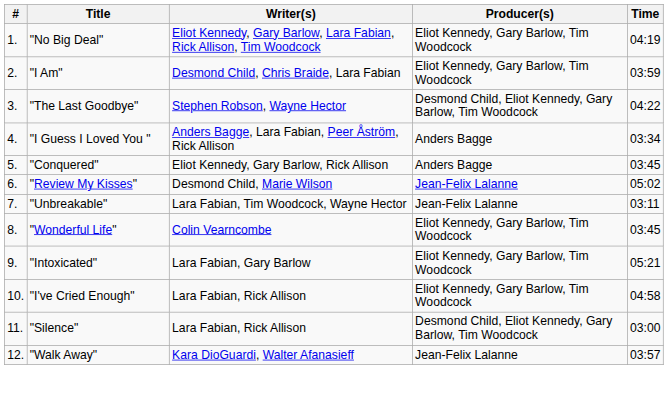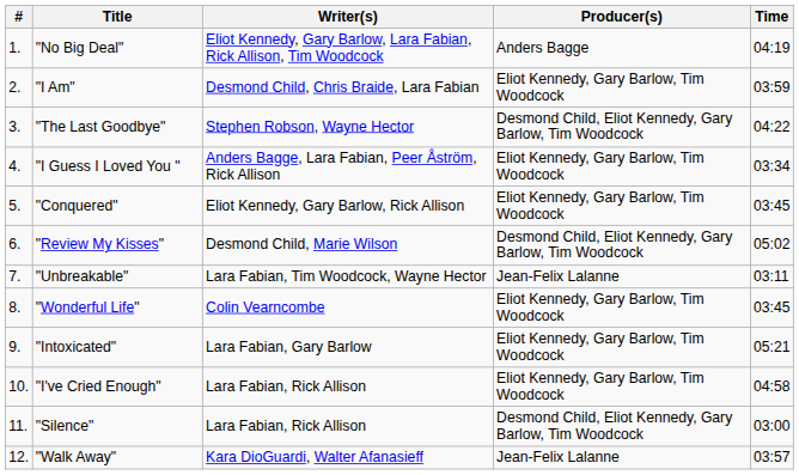 <table class="wikitable">
 <tr>
 <th>#</th>
 <th width="180">Title</th>
 <th>Writer(s)</th>
 <th>Producer(s)</th>
 <th>Time</th>
 </tr>
 <tr>
 <td>1.</td>
 <td>"No Big Deal"</td>
 <td><a href='#'>Eliot Kennedy</a>, <a href='#'>Gary Barlow</a>, <a href='#'>Lara Fabian</a>, <a href='#'>Rick Allison</a>, <a href='#'>Tim Woodcock</a></td>
-<td>Eliot Kennedy, Gary Barlow, Tim Woodcock</td>
+<td>Anders Bagge</td>
 <td>04:19</td>
 </tr>
 <tr>
 <td>2.</td>
 <td>"I Am"</td>
 <td><a href='#'>Desmond Child</a>, <a href='#'>Chris Braide</a>, Lara Fabian</td>
 <td>Eliot Kennedy, Gary Barlow, Tim Woodcock</td>
 <td>03:59</td>
 </tr>
 <tr>
 <td>3.</td>
 <td>"The Last Goodbye"</td>
 <td><a href='#'>Stephen Robson</a>, <a href='#'>Wayne Hector</a></td>
 <td>Desmond Child, Eliot Kennedy, Gary Barlow, Tim Woodcock</td>
 <td>04:22</td>
 </tr>
 <tr>
 <td>4.</td>
 <td>"I Guess I Loved You "</td>
 <td><a href='#'>Anders Bagge</a>, Lara Fabian, <a href='#'>Peer Åström</a>, Rick Allison</td>
-<td>Anders Bagge</td>
+<td>Eliot Kennedy, Gary Barlow, Tim Woodcock</td>
 <td>03:34</td>
 </tr>
 <tr>
 <td>5.</td>
 <td>"Conquered"</td>
 <td>Eliot Kennedy, Gary Barlow, Rick Allison</td>
-<td>Anders Bagge</td>
+<td>Eliot Kennedy, Gary Barlow, Tim Woodcock</td>
 <td>03:45</td>
 </tr>
 <tr>
 <td>6.</td>
 <td>"<a href='#'>Review My Kisses</a>"</td>
 <td>Desmond Child, <a href='#'>Marie Wilson</a></td>
-<td><a href='#'>Jean-Felix Lalanne</a></td>
+<td>Desmond Child, Eliot Kennedy, Gary Barlow, Tim Woodcock</td>
 <td>05:02</td>
 </tr>
 <tr>
 <td>7.</td>
 <td>"Unbreakable"</td>
 <td>Lara Fabian, Tim Woodcock, Wayne Hector</td>
 <td>Jean-Felix Lalanne</td>
 <td>03:11</td>
 </tr>
 <tr>
 <td>8.</td>
 <td>"<a href='#'>Wonderful Life</a>"</td>
 <td><a href='#'>Colin Vearncombe</a></td>
 <td>Eliot Kennedy, Gary Barlow, Tim Woodcock</td>
 <td>03:45</td>
 </tr>
 <tr>
 <td>9.</td>
 <td>"Intoxicated"</td>
 <td>Lara Fabian, Gary Barlow</td>
 <td>Eliot Kennedy, Gary Barlow, Tim Woodcock</td>
 <td>05:21</td>
 </tr>
 <tr>
 <td>10.</td>
 <td>"I've Cried Enough"</td>
 <td>Lara Fabian, Rick Allison</td>
 <td>Eliot Kennedy, Gary Barlow, Tim Woodcock</td>
 <td>04:58</td>
 </tr>
 <tr>
 <td>11.</td>
 <td>"Silence"</td>
 <td>Lara Fabian, Rick Allison</td>
 <td>Desmond Child, Eliot Kennedy, Gary Barlow, Tim Woodcock</td>
 <td>03:00</td>
 </tr>
 <tr>
 <td>12.</td>
 <td>"Walk Away"</td>
 <td><a href='#'>Kara DioGuardi</a>, <a href='#'>Walter Afanasieff</a></td>
 <td>Jean-Felix Lalanne</td>
 <td>03:57</td>
 </tr>
 </table>
